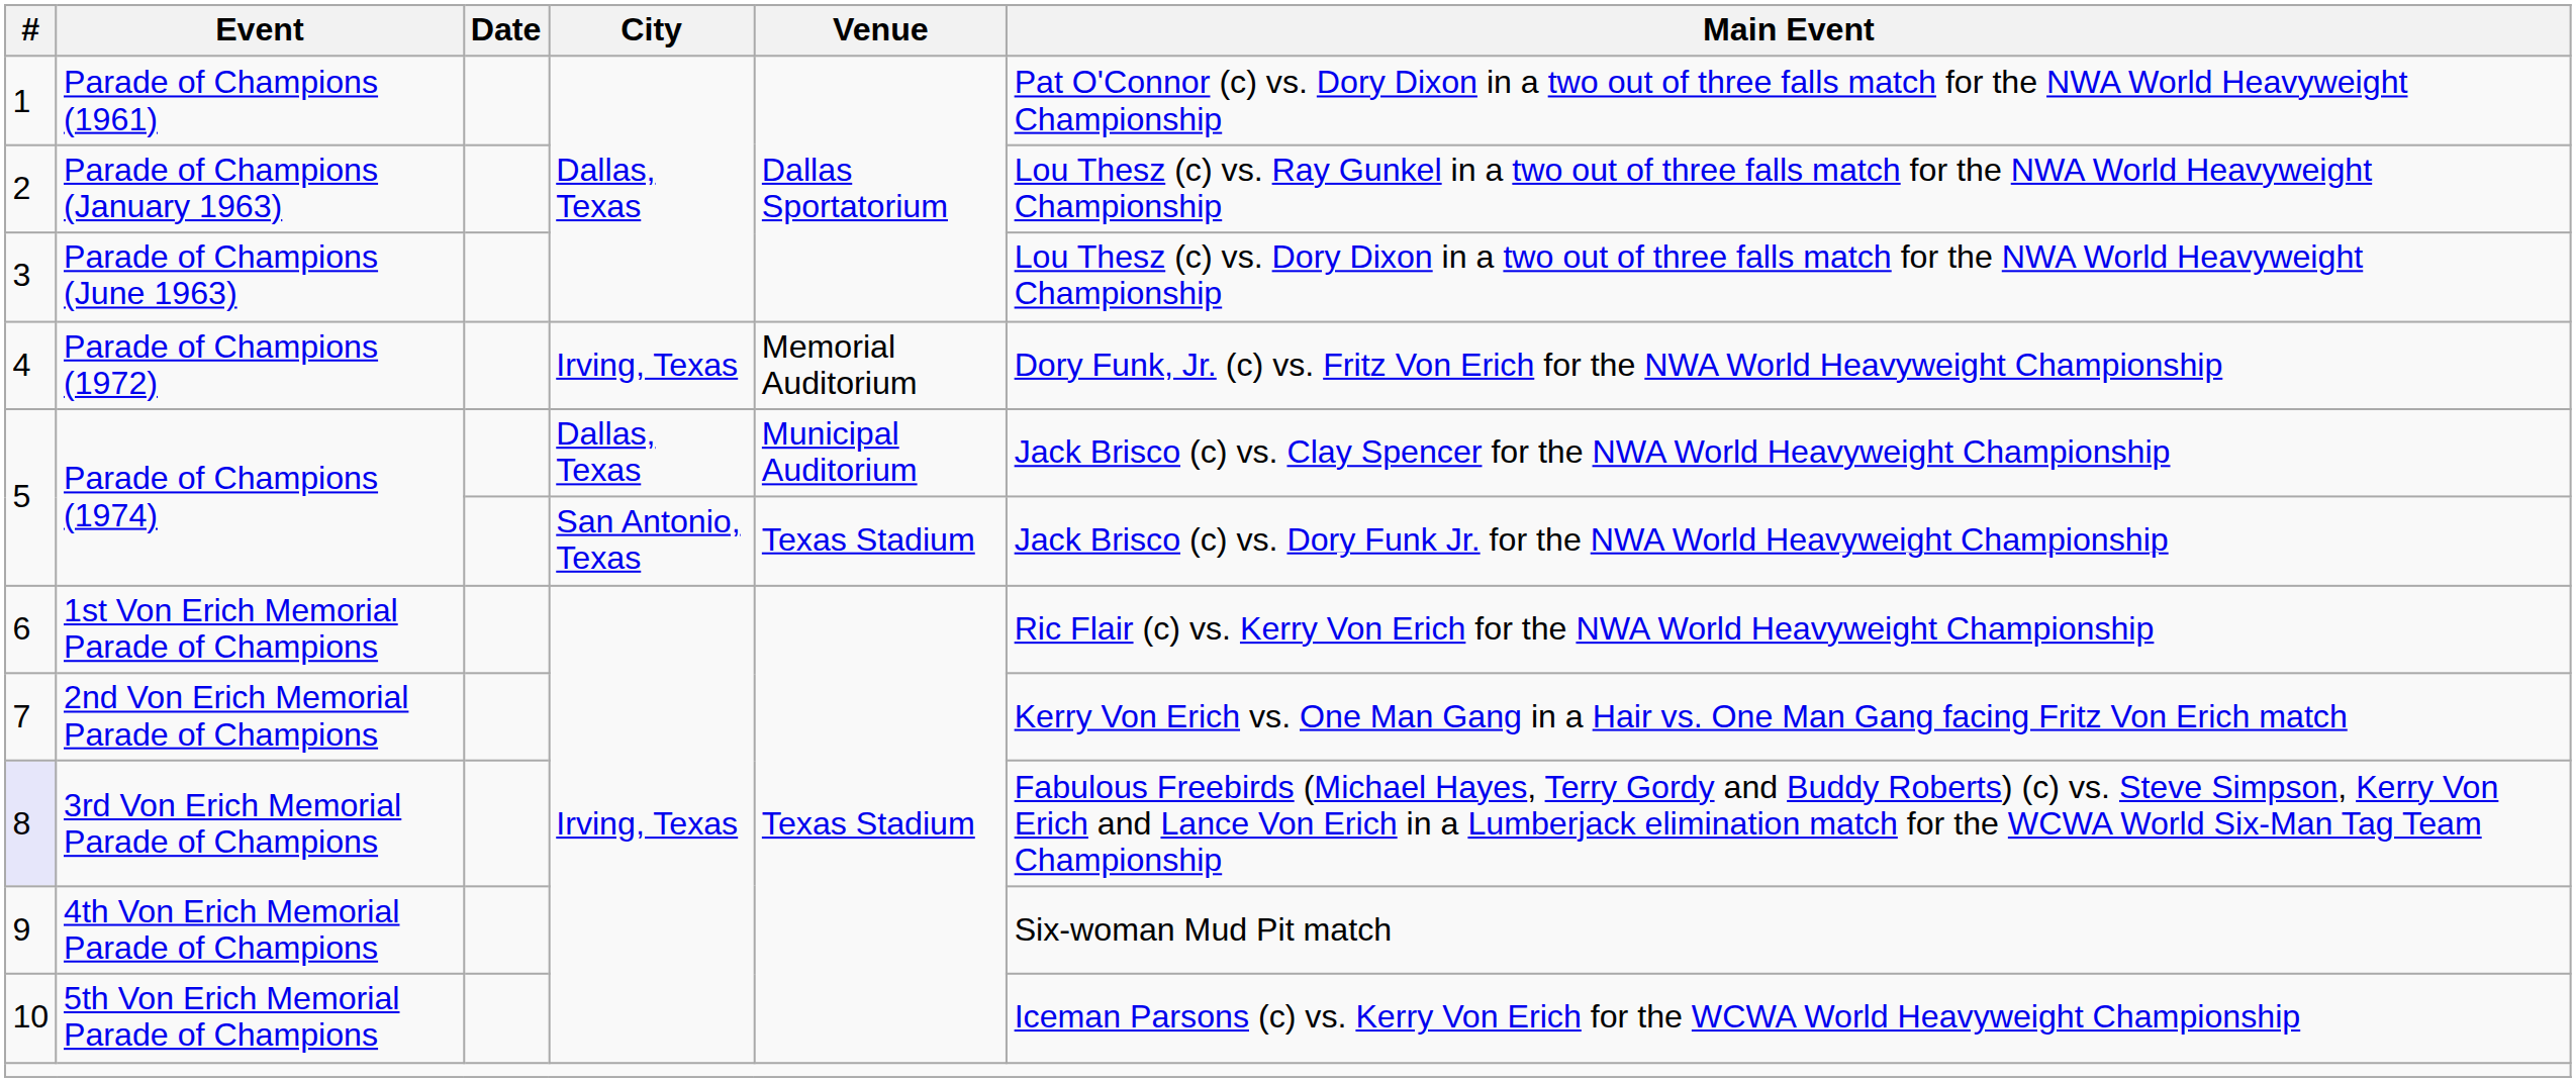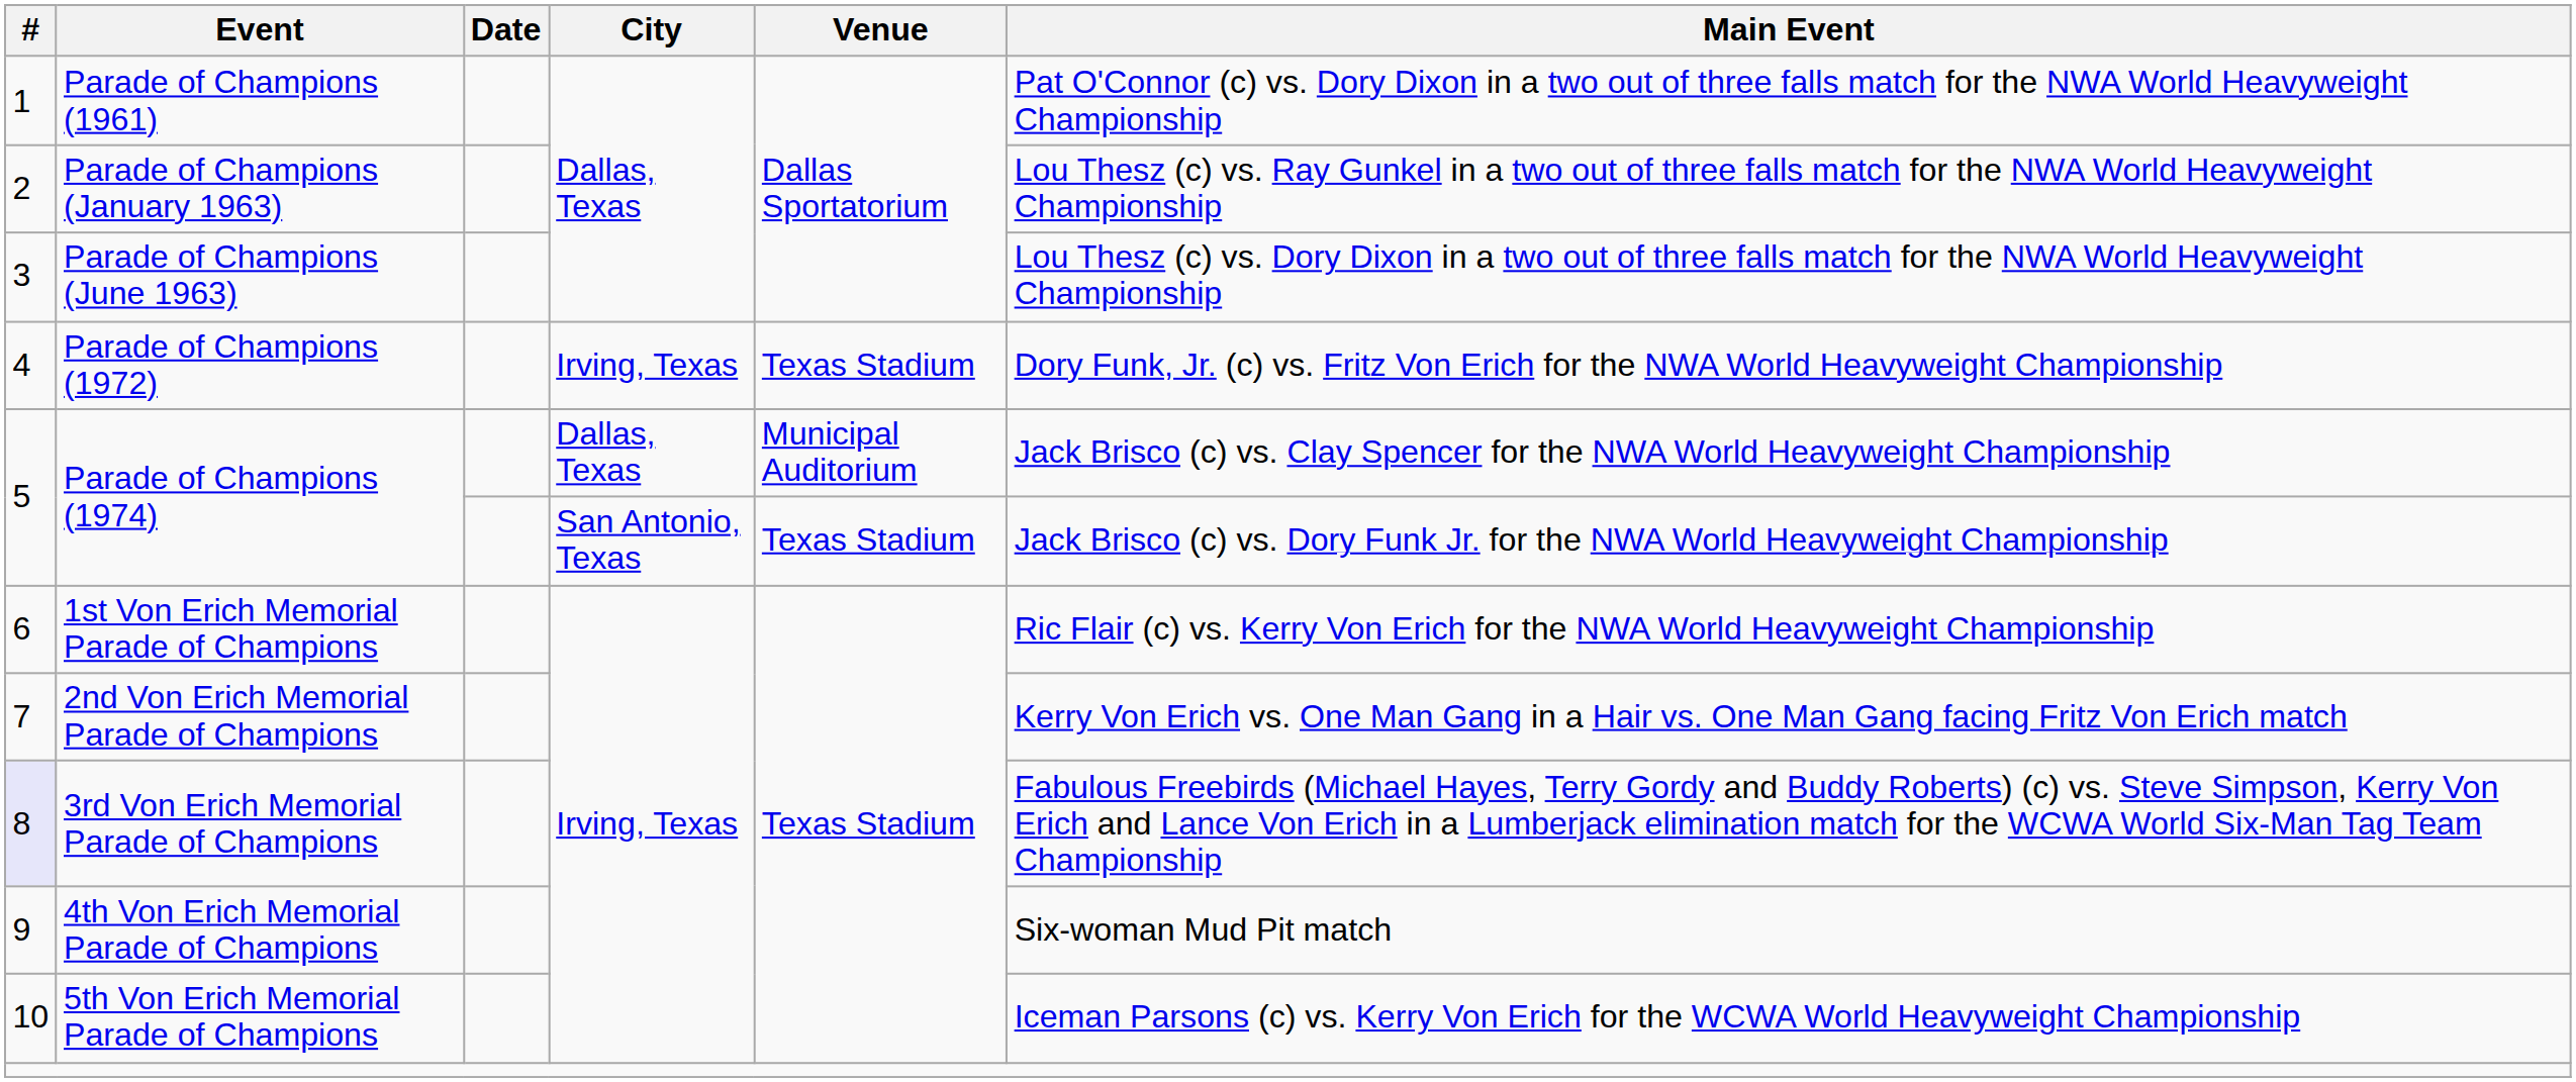 <table class="wikitable" align="center" width="100%">
 <tr>
 <th>#</th>
 <th>Event</th>
 <th>Date</th>
 <th>City</th>
 <th>Venue</th>
 <th>Main Event</th>
 </tr>
 <tr>
 <td>1</td>
 <td><a href='#'>Parade of Champions (1961)</a></td>
 <td></td>
 <td rowspan="3"><a href='#'>Dallas, Texas</a></td>
 <td rowspan="3"><a href='#'>Dallas Sportatorium</a></td>
 <td><a href='#'>Pat O'Connor</a> (c) vs. <a href='#'>Dory Dixon</a> in a <a href='#'>two out of three falls match</a> for the <a href='#'>NWA World Heavyweight Championship</a></td>
 </tr>
 <tr>
 <td>2</td>
 <td><a href='#'>Parade of Champions (January 1963)</a></td>
 <td></td>
 <td><a href='#'>Lou Thesz</a> (c) vs. <a href='#'>Ray Gunkel</a> in a <a href='#'>two out of three falls match</a> for the <a href='#'>NWA World Heavyweight Championship</a></td>
 </tr>
 <tr>
 <td>3</td>
 <td><a href='#'>Parade of Champions (June 1963)</a></td>
 <td></td>
 <td><a href='#'>Lou Thesz</a> (c) vs. <a href='#'>Dory Dixon</a> in a <a href='#'>two out of three falls match</a> for the <a href='#'>NWA World Heavyweight Championship</a></td>
 </tr>
 <tr>
 <td>4</td>
 <td><a href='#'>Parade of Champions (1972)</a></td>
 <td></td>
 <td><a href='#'>Irving, Texas</a></td>
-<td>Memorial Auditorium</td>
+<td><a href='#'>Texas Stadium</a></td>
 <td><a href='#'>Dory Funk, Jr.</a> (c) vs. <a href='#'>Fritz Von Erich</a> for the <a href='#'>NWA World Heavyweight Championship</a></td>
 </tr>
 <tr>
 <td rowspan="2">5</td>
 <td rowspan="2"><a href='#'>Parade of Champions (1974)</a></td>
 <td></td>
 <td><a href='#'>Dallas, Texas</a></td>
 <td><a href='#'>Municipal Auditorium</a></td>
 <td><a href='#'>Jack Brisco</a> (c) vs. <a href='#'>Clay Spencer</a> for the <a href='#'>NWA World Heavyweight Championship</a></td>
 </tr>
 <tr>
 <td></td>
 <td><a href='#'>San Antonio, Texas</a></td>
 <td><a href='#'>Texas Stadium</a></td>
 <td><a href='#'>Jack Brisco</a> (c) vs. <a href='#'>Dory Funk Jr.</a> for the <a href='#'>NWA World Heavyweight Championship</a></td>
 </tr>
 <tr>
 <td>6</td>
 <td><a href='#'>1st Von Erich Memorial Parade of Champions</a></td>
 <td></td>
 <td rowspan="5"><a href='#'>Irving, Texas</a></td>
 <td rowspan="5"><a href='#'>Texas Stadium</a></td>
 <td><a href='#'>Ric Flair</a> (c) vs. <a href='#'>Kerry Von Erich</a> for the <a href='#'>NWA World Heavyweight Championship</a></td>
 </tr>
 <tr>
 <td>7</td>
 <td><a href='#'>2nd Von Erich Memorial Parade of Champions</a></td>
 <td></td>
 <td><a href='#'>Kerry Von Erich</a> vs. <a href='#'>One Man Gang</a> in a <a href='#'>Hair vs. One Man Gang facing Fritz Von Erich match</a></td>
 </tr>
 <tr>
 <td style="background: lavender;">8</td>
 <td><a href='#'>3rd Von Erich Memorial Parade of Champions</a></td>
 <td></td>
 <td><a href='#'>Fabulous Freebirds</a> (<a href='#'>Michael Hayes</a>, <a href='#'>Terry Gordy</a> and <a href='#'>Buddy Roberts</a>) (c) vs. <a href='#'>Steve Simpson</a>, <a href='#'>Kerry Von Erich</a> and <a href='#'>Lance Von Erich</a> in a <a href='#'>Lumberjack elimination match</a> for the <a href='#'>WCWA World Six-Man Tag Team Championship</a></td>
 </tr>
 <tr>
 <td>9</td>
 <td><a href='#'>4th Von Erich Memorial Parade of Champions</a></td>
 <td></td>
 <td>Six-woman Mud Pit match</td>
 </tr>
 <tr>
 <td>10</td>
 <td><a href='#'>5th Von Erich Memorial Parade of Champions</a></td>
 <td></td>
 <td><a href='#'>Iceman Parsons</a> (c) vs. <a href='#'>Kerry Von Erich</a> for the <a href='#'>WCWA World Heavyweight Championship</a></td>
 </tr>
 <tr>
 <td colspan="10"></td>
 </tr>
 <tr>
 </tr>
 </table>
